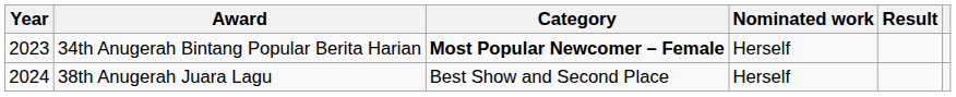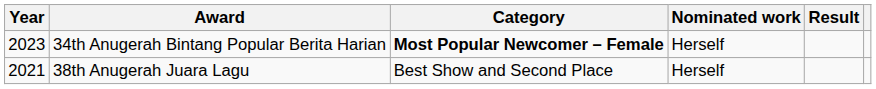 <table class="wikitable">
 <tr>
 <th>Year</th>
 <th>Award</th>
 <th>Category</th>
 <th>Nominated work</th>
 <th>Result</th>
 <th></th>
 </tr>
 <tr>
 <td>2023</td>
 <td>34th Anugerah Bintang Popular Berita Harian</td>
 <td><strong>Most Popular Newcomer – Female</strong></td>
 <td>Herself</td>
 <td></td>
 <td></td>
 </tr>
 <tr>
-<td>2024</td>
+<td>2021</td>
 <td>38th Anugerah Juara Lagu</td>
 <td>Best Show and Second Place</td>
 <td>Herself</td>
 <td></td>
 <td></td>
 </tr>
 </table>
